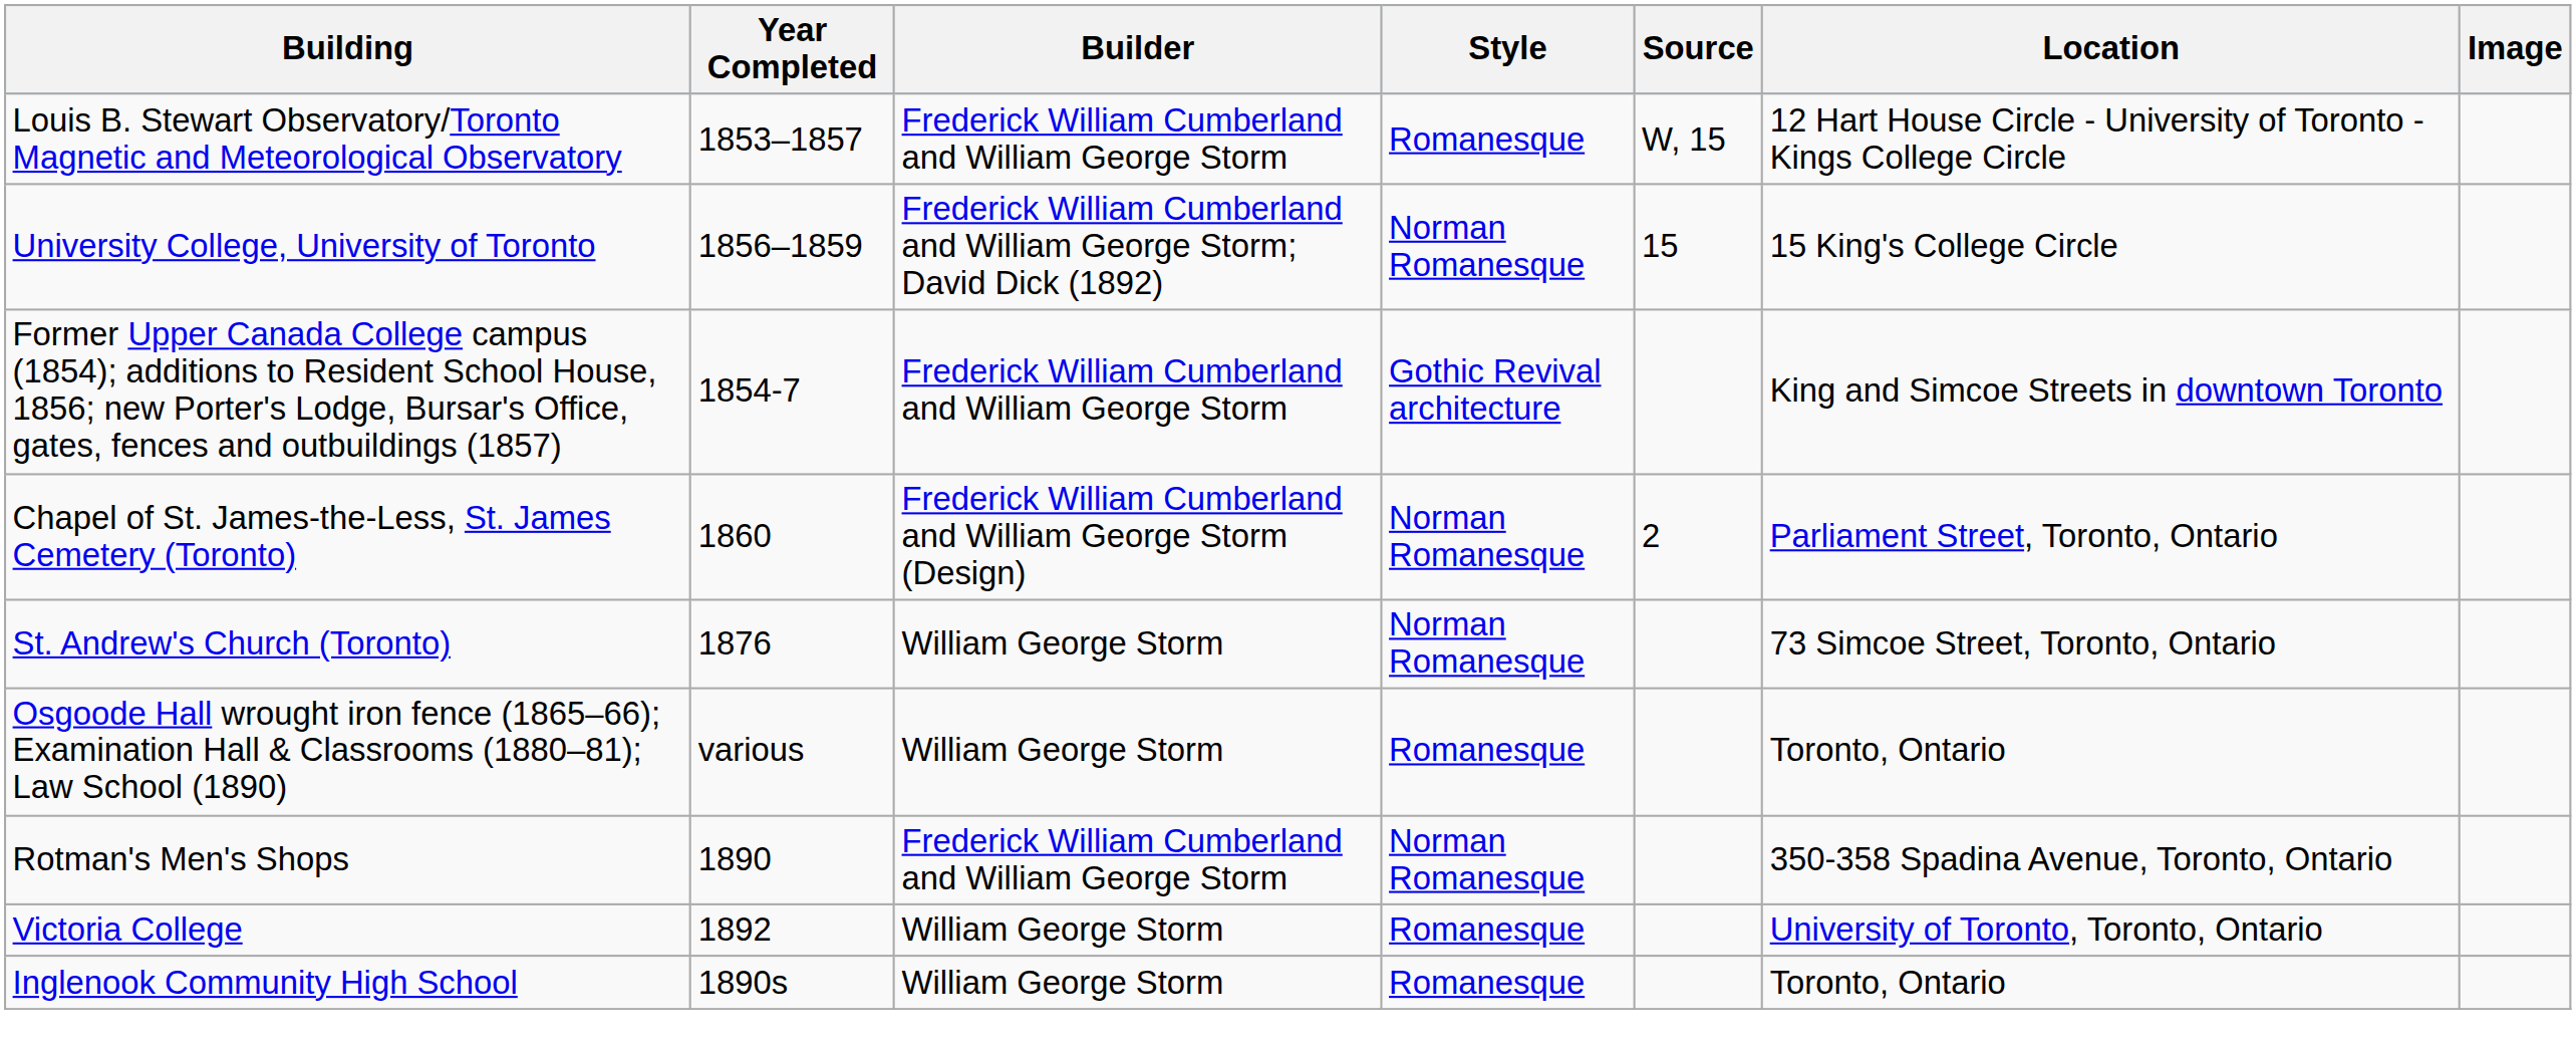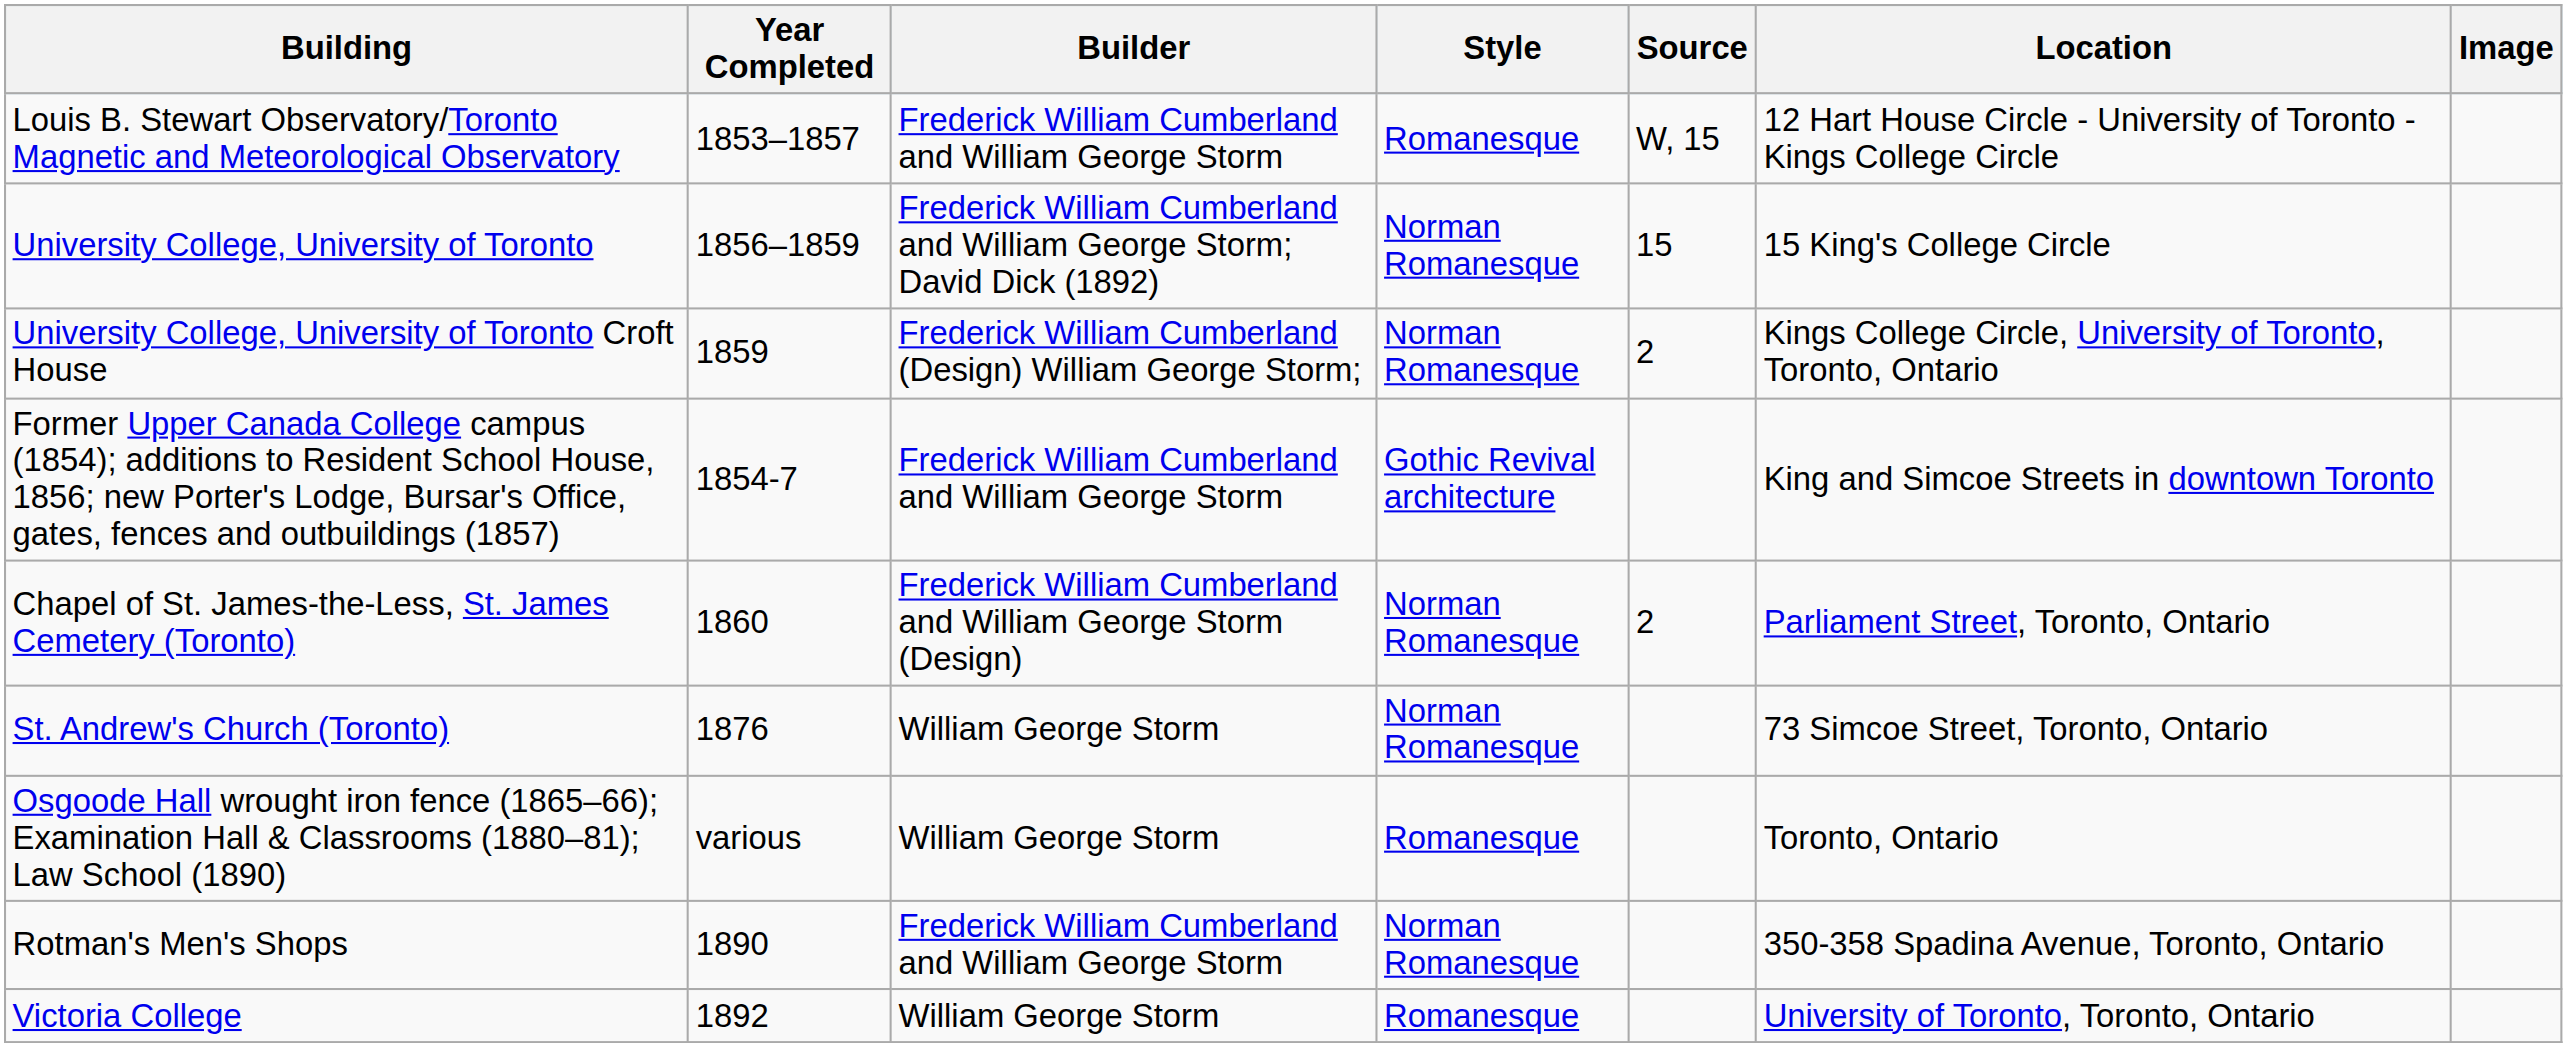 <table class="wikitable">
 <tr style="background:lightblue;">
 <th width=28%>Building</th>
 <th width=8%>Year Completed</th>
 <th width=20%>Builder</th>
 <th width=10%>Style</th>
 <th width=5%>Source</th>
 <th width=32%>Location</th>
 <th width=7%>Image</th>
 </tr>
 <tr>
 <td>Louis B. Stewart Observatory/<a href='#'>Toronto Magnetic and Meteorological Observatory</a></td>
 <td>1853–1857</td>
 <td><a href='#'>Frederick William Cumberland</a> and William George Storm</td>
 <td><a href='#'>Romanesque</a></td>
 <td>W, 15</td>
 <td>12 Hart House Circle - University of Toronto - Kings College Circle</td>
 <td></td>
 </tr>
 <tr>
 <td><a href='#'>University College, University of Toronto</a></td>
 <td>1856–1859</td>
 <td><a href='#'>Frederick William Cumberland</a> and William George Storm; David Dick (1892)</td>
 <td><a href='#'>Norman</a> <a href='#'>Romanesque</a></td>
 <td>15</td>
 <td>15 King's College Circle</td>
+<td></td>
+</tr>
+<tr>
+<td><a href='#'>University College, University of Toronto</a> Croft House</td>
+<td>1859</td>
+<td><a href='#'>Frederick William Cumberland</a> (Design) William George Storm;</td>
+<td><a href='#'>Norman</a> <a href='#'>Romanesque</a></td>
+<td>2</td>
+<td>Kings College Circle, <a href='#'>University of Toronto</a>, Toronto, Ontario</td>
 <td></td>
 </tr>
 <tr>
 <td>Former <a href='#'>Upper Canada College</a> campus (1854); additions to Resident School House, 1856; new Porter's Lodge, Bursar's Office, gates, fences and outbuildings (1857) </td>
 <td>1854-7</td>
 <td><a href='#'>Frederick William Cumberland</a> and William George Storm</td>
 <td><a href='#'>Gothic Revival architecture</a></td>
 <td></td>
 <td>King and Simcoe Streets in <a href='#'>downtown Toronto</a></td>
 <td></td>
 </tr>
 <tr>
 <td>Chapel of St. James-the-Less, <a href='#'>St. James Cemetery (Toronto)</a></td>
 <td>1860</td>
 <td><a href='#'>Frederick William Cumberland</a> and William George Storm (Design)</td>
 <td><a href='#'>Norman</a> <a href='#'>Romanesque</a></td>
 <td>2</td>
 <td><a href='#'>Parliament Street</a>, Toronto, Ontario</td>
 <td></td>
 </tr>
 <tr>
 <td><a href='#'>St. Andrew's Church (Toronto)</a></td>
 <td>1876</td>
 <td>William George Storm</td>
 <td><a href='#'>Norman</a> <a href='#'>Romanesque</a></td>
 <td></td>
 <td>73 Simcoe Street, Toronto, Ontario</td>
 <td></td>
 </tr>
 <tr>
 <td><a href='#'>Osgoode Hall</a> wrought iron fence (1865–66); Examination Hall & Classrooms (1880–81); Law School (1890)</td>
 <td>various</td>
 <td>William George Storm</td>
 <td><a href='#'>Romanesque</a></td>
 <td></td>
 <td>Toronto, Ontario</td>
 <td></td>
 </tr>
 <tr>
 <td>Rotman's Men's Shops</td>
 <td>1890</td>
 <td><a href='#'>Frederick William Cumberland</a> and William George Storm</td>
 <td><a href='#'>Norman</a> <a href='#'>Romanesque</a></td>
 <td></td>
 <td>350-358 Spadina Avenue, Toronto, Ontario</td>
 <td></td>
 </tr>
 <tr>
 <td><a href='#'>Victoria College</a></td>
 <td>1892</td>
 <td>William George Storm</td>
 <td><a href='#'>Romanesque</a></td>
 <td></td>
 <td><a href='#'>University of Toronto</a>, Toronto, Ontario</td>
 <td></td>
 </tr>
 <tr>
-<td><a href='#'>Inglenook Community High School</a></td>
-<td>1890s</td>
-<td>William George Storm</td>
-<td><a href='#'>Romanesque</a></td>
-<td></td>
-<td>Toronto, Ontario</td>
-<td></td>
-</tr>
-<tr>
 </tr>
 </table>
